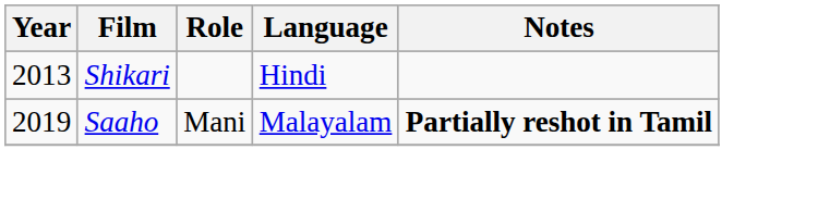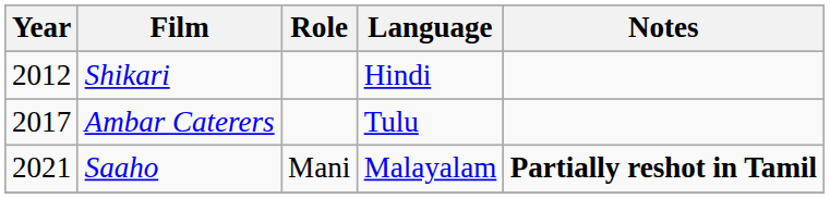 <table class="wikitable sortable">
 <tr>
 <th>Year</th>
 <th>Film</th>
 <th>Role</th>
 <th>Language</th>
 <th>Notes</th>
 </tr>
 <tr>
-<td>2013</td>
+<td>2012</td>
 <td><em><a href='#'>Shikari</a></em></td>
 <td></td>
 <td><a href='#'>Hindi</a></td>
 <td></td>
 </tr>
 <tr>
-<td>2019</td>
+<td>2017</td>
+<td><em><a href='#'>Ambar Caterers</a></em></td>
+<td></td>
+<td><a href='#'>Tulu</a></td>
+<td></td>
+</tr>
+<tr>
+<td>2021</td>
 <td><em><a href='#'>Saaho</a></em></td>
 <td>Mani</td>
 <td><a href='#'>Malayalam</a></td>
 <td><strong>Partially reshot in Tamil</strong></td>
 </tr>
 <tr>
 </tr>
 </table>
